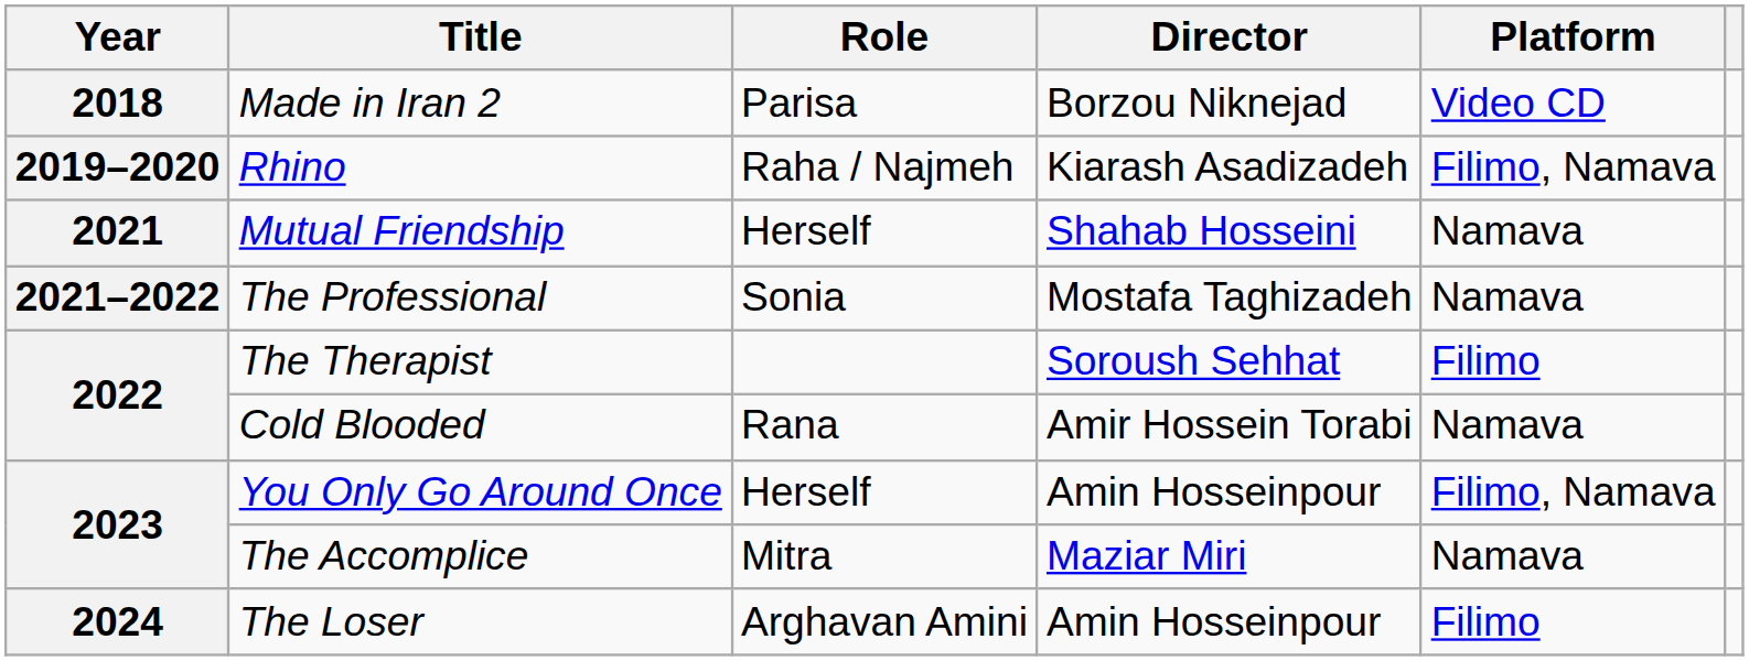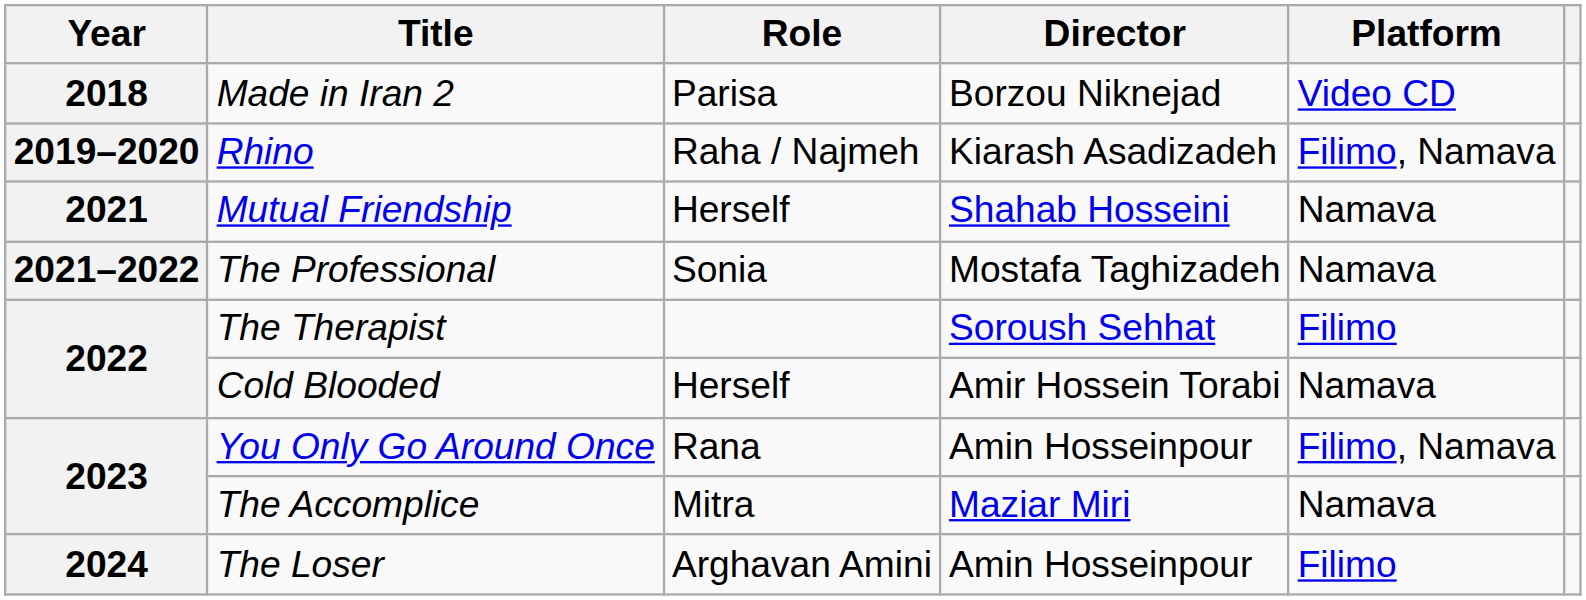 <table class="wikitable plainrowheaders sortable"  style=font-size:100%>
 <tr>
 <th scope="col">Year</th>
 <th scope="col">Title</th>
 <th scope="col">Role</th>
 <th scope="col">Director</th>
 <th scope="col" class="unsortable">Platform</th>
 <th scope="col" class="unsortable"></th>
 </tr>
 <tr>
 <th scope=row>2018</th>
 <td><em>Made in Iran 2</em></td>
 <td>Parisa</td>
 <td>Borzou Niknejad</td>
 <td><a href='#'>Video CD</a></td>
 <td></td>
 </tr>
 <tr>
 <th scope=row>2019–2020</th>
 <td><em><a href='#'>Rhino</a></em></td>
 <td>Raha / Najmeh</td>
 <td>Kiarash Asadizadeh</td>
 <td><a href='#'>Filimo</a>, Namava</td>
 <td></td>
 </tr>
 <tr>
 <th scope=row>2021</th>
 <td><em><a href='#'>Mutual Friendship</a></em></td>
 <td>Herself</td>
 <td><a href='#'>Shahab Hosseini</a></td>
 <td>Namava</td>
 <td></td>
 </tr>
 <tr>
 <th scope=row>2021–2022</th>
 <td><em>The Professional</em></td>
 <td>Sonia</td>
 <td>Mostafa Taghizadeh</td>
 <td>Namava</td>
 <td></td>
 </tr>
 <tr>
 <th scope=row rowspan="2">2022</th>
 <td><em>The Therapist</em></td>
 <td></td>
 <td><a href='#'>Soroush Sehhat</a></td>
 <td><a href='#'>Filimo</a></td>
 <td></td>
 </tr>
 <tr>
 <td><em>Cold Blooded</em></td>
-<td>Rana</td>
+<td>Herself</td>
 <td>Amir Hossein Torabi</td>
 <td>Namava</td>
 <td></td>
 </tr>
 <tr>
 <th scope=row rowspan="2">2023</th>
 <td><em><a href='#'>You Only Go Around Once</a></em></td>
-<td>Herself</td>
+<td>Rana</td>
 <td>Amin Hosseinpour</td>
 <td><a href='#'>Filimo</a>, Namava</td>
 <td></td>
 </tr>
 <tr>
 <td><em>The Accomplice</em></td>
 <td>Mitra</td>
 <td><a href='#'>Maziar Miri</a></td>
 <td>Namava</td>
 <td></td>
 </tr>
 <tr>
 <th scope=row>2024</th>
 <td><em>The Loser</em></td>
 <td>Arghavan Amini</td>
 <td>Amin Hosseinpour</td>
 <td><a href='#'>Filimo</a></td>
 <td></td>
 </tr>
 </table>
